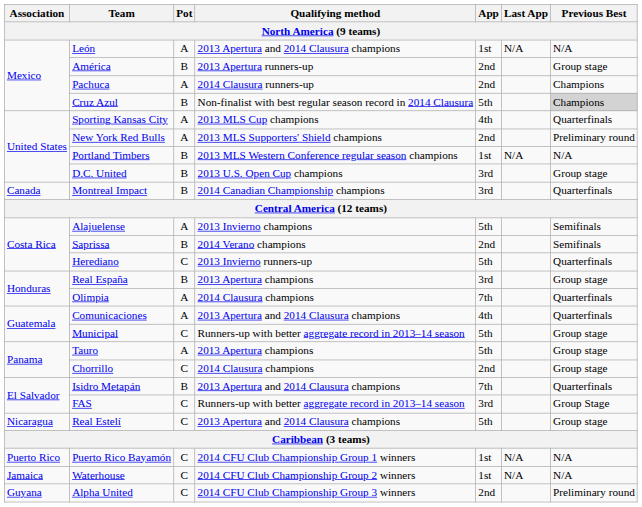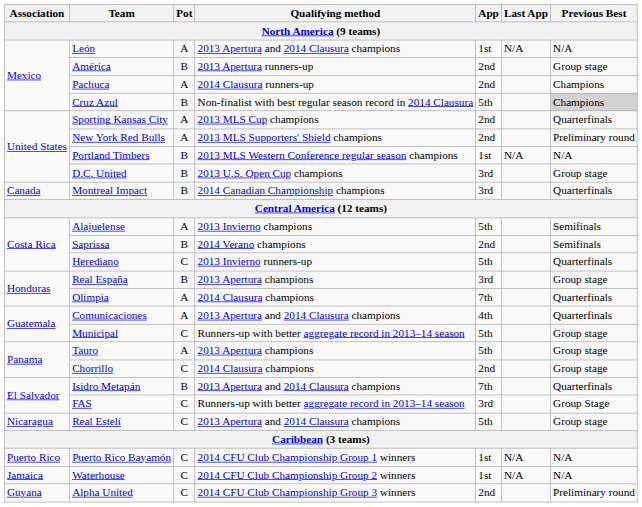 <table class="wikitable">
 <tr>
 <th>Association</th>
 <th>Team</th>
 <th>Pot</th>
 <th>Qualifying method</th>
 <th>App</th>
 <th>Last App</th>
 <th>Previous Best</th>
 </tr>
 <tr>
 <th colspan=7><a href='#'>North America</a> (9 teams)</th>
 </tr>
 <tr>
 <td rowspan=4> <a href='#'>Mexico</a><br></td>
 <td><a href='#'>León</a></td>
 <td align=center>A</td>
 <td><a href='#'>2013 Apertura</a> and <a href='#'>2014 Clausura</a> champions</td>
 <td>1st</td>
 <td>N/A</td>
 <td>N/A</td>
 </tr>
 <tr>
 <td><a href='#'>América</a></td>
 <td align=center>B</td>
 <td><a href='#'>2013 Apertura</a> runners-up</td>
 <td>2nd</td>
 <td></td>
 <td>Group stage</td>
 </tr>
 <tr>
 <td><a href='#'>Pachuca</a></td>
 <td align=center>A</td>
 <td><a href='#'>2014 Clausura</a> runners-up</td>
 <td>2nd</td>
 <td></td>
 <td>Champions</td>
 </tr>
 <tr>
 <td><a href='#'>Cruz Azul</a></td>
 <td align=center>B</td>
 <td>Non-finalist with best regular season record in <a href='#'>2014 Clausura</a></td>
 <td>5th</td>
 <td></td>
 <td style="background: lightgrey;">Champions</td>
 </tr>
 <tr>
 <td rowspan=4> <a href='#'>United States</a><br></td>
 <td><a href='#'>Sporting Kansas City</a></td>
 <td align=center>A</td>
 <td><a href='#'>2013 MLS Cup</a> champions</td>
-<td>4th</td>
+<td>2nd</td>
 <td></td>
 <td>Quarterfinals</td>
 </tr>
 <tr>
 <td><a href='#'>New York Red Bulls</a></td>
 <td align=center>A</td>
 <td><a href='#'>2013 MLS Supporters' Shield</a> champions</td>
 <td>2nd</td>
 <td></td>
 <td>Preliminary round</td>
 </tr>
 <tr>
 <td><a href='#'>Portland Timbers</a></td>
 <td align=center>B</td>
 <td><a href='#'>2013 MLS Western Conference regular season</a> champions</td>
 <td>1st</td>
 <td>N/A</td>
 <td>N/A</td>
 </tr>
 <tr>
 <td><a href='#'>D.C. United</a></td>
 <td align=center>B</td>
 <td><a href='#'>2013 U.S. Open Cup</a> champions</td>
 <td>3rd</td>
 <td></td>
 <td>Group stage</td>
 </tr>
 <tr>
 <td> <a href='#'>Canada</a><br></td>
 <td><a href='#'>Montreal Impact</a></td>
 <td align=center>B</td>
 <td><a href='#'>2014 Canadian Championship</a> champions</td>
 <td>3rd</td>
 <td></td>
 <td>Quarterfinals</td>
 </tr>
 <tr>
 <th colspan=7><a href='#'>Central America</a> (12 teams)</th>
 </tr>
 <tr>
 <td rowspan=3> <a href='#'>Costa Rica</a><br></td>
 <td><a href='#'>Alajuelense</a></td>
 <td align=center>A</td>
 <td><a href='#'>2013 Invierno</a> champions</td>
 <td>5th</td>
 <td></td>
 <td>Semifinals</td>
 </tr>
 <tr>
 <td><a href='#'>Saprissa</a></td>
 <td align=center>B</td>
 <td><a href='#'>2014 Verano</a> champions</td>
 <td>2nd</td>
 <td></td>
 <td>Semifinals</td>
 </tr>
 <tr>
 <td><a href='#'>Herediano</a></td>
 <td align=center>C</td>
 <td><a href='#'>2013 Invierno</a> runners-up</td>
 <td>5th</td>
 <td></td>
 <td>Quarterfinals</td>
 </tr>
 <tr>
 <td rowspan=2> <a href='#'>Honduras</a><br></td>
 <td><a href='#'>Real España</a></td>
 <td align=center>B</td>
 <td><a href='#'>2013 Apertura</a> champions</td>
 <td>3rd</td>
 <td></td>
 <td>Group stage</td>
 </tr>
 <tr>
 <td><a href='#'>Olimpia</a></td>
 <td align=center>A</td>
 <td><a href='#'>2014 Clausura</a> champions</td>
 <td>7th</td>
 <td></td>
 <td>Quarterfinals</td>
 </tr>
 <tr>
 <td rowspan=2> <a href='#'>Guatemala</a><br></td>
 <td><a href='#'>Comunicaciones</a></td>
 <td align=center>A</td>
 <td><a href='#'>2013 Apertura</a> and <a href='#'>2014 Clausura</a> champions</td>
 <td>4th</td>
 <td></td>
 <td>Quarterfinals</td>
 </tr>
 <tr>
 <td><a href='#'>Municipal</a></td>
 <td align=center>C</td>
 <td>Runners-up with better <a href='#'>aggregate record in 2013–14 season</a></td>
 <td>5th</td>
 <td></td>
 <td>Group stage</td>
 </tr>
 <tr>
 <td rowspan=2> <a href='#'>Panama</a><br></td>
 <td><a href='#'>Tauro</a></td>
 <td align=center>A</td>
 <td><a href='#'>2013 Apertura</a> champions</td>
 <td>5th</td>
 <td></td>
 <td>Group stage</td>
 </tr>
 <tr>
 <td><a href='#'>Chorrillo</a></td>
 <td align=center>C</td>
 <td><a href='#'>2014 Clausura</a> champions</td>
 <td>2nd</td>
 <td></td>
 <td>Group stage</td>
 </tr>
 <tr>
 <td rowspan=2> <a href='#'>El Salvador</a><br></td>
 <td><a href='#'>Isidro Metapán</a></td>
 <td align=center>B</td>
 <td><a href='#'>2013 Apertura</a> and <a href='#'>2014 Clausura</a> champions</td>
 <td>7th</td>
 <td></td>
 <td>Quarterfinals</td>
 </tr>
 <tr>
 <td><a href='#'>FAS</a></td>
 <td align=center>C</td>
 <td>Runners-up with better <a href='#'>aggregate record in 2013–14 season</a></td>
 <td>3rd</td>
 <td></td>
 <td>Group Stage</td>
 </tr>
 <tr>
 <td> <a href='#'>Nicaragua</a><br></td>
 <td><a href='#'>Real Estelí</a></td>
 <td align=center>C</td>
 <td><a href='#'>2013 Apertura</a> and <a href='#'>2014 Clausura</a> champions</td>
 <td>5th</td>
 <td></td>
 <td>Group stage</td>
 </tr>
 <tr>
 <th colspan=7><a href='#'>Caribbean</a> (3 teams)</th>
 </tr>
 <tr>
 <td> <a href='#'>Puerto Rico</a></td>
 <td><a href='#'>Puerto Rico Bayamón</a></td>
 <td align=center>C</td>
 <td><a href='#'>2014 CFU Club Championship Group 1</a> winners</td>
 <td>1st</td>
 <td>N/A</td>
 <td>N/A</td>
 </tr>
 <tr>
 <td> <a href='#'>Jamaica</a></td>
 <td><a href='#'>Waterhouse</a></td>
 <td align=center>C</td>
 <td><a href='#'>2014 CFU Club Championship Group 2</a> winners</td>
 <td>1st</td>
 <td>N/A</td>
 <td>N/A</td>
 </tr>
 <tr>
 <td> <a href='#'>Guyana</a></td>
 <td><a href='#'>Alpha United</a></td>
 <td align=center>C</td>
 <td><a href='#'>2014 CFU Club Championship Group 3</a> winners</td>
 <td>2nd</td>
 <td></td>
 <td>Preliminary round</td>
 </tr>
 </table>
